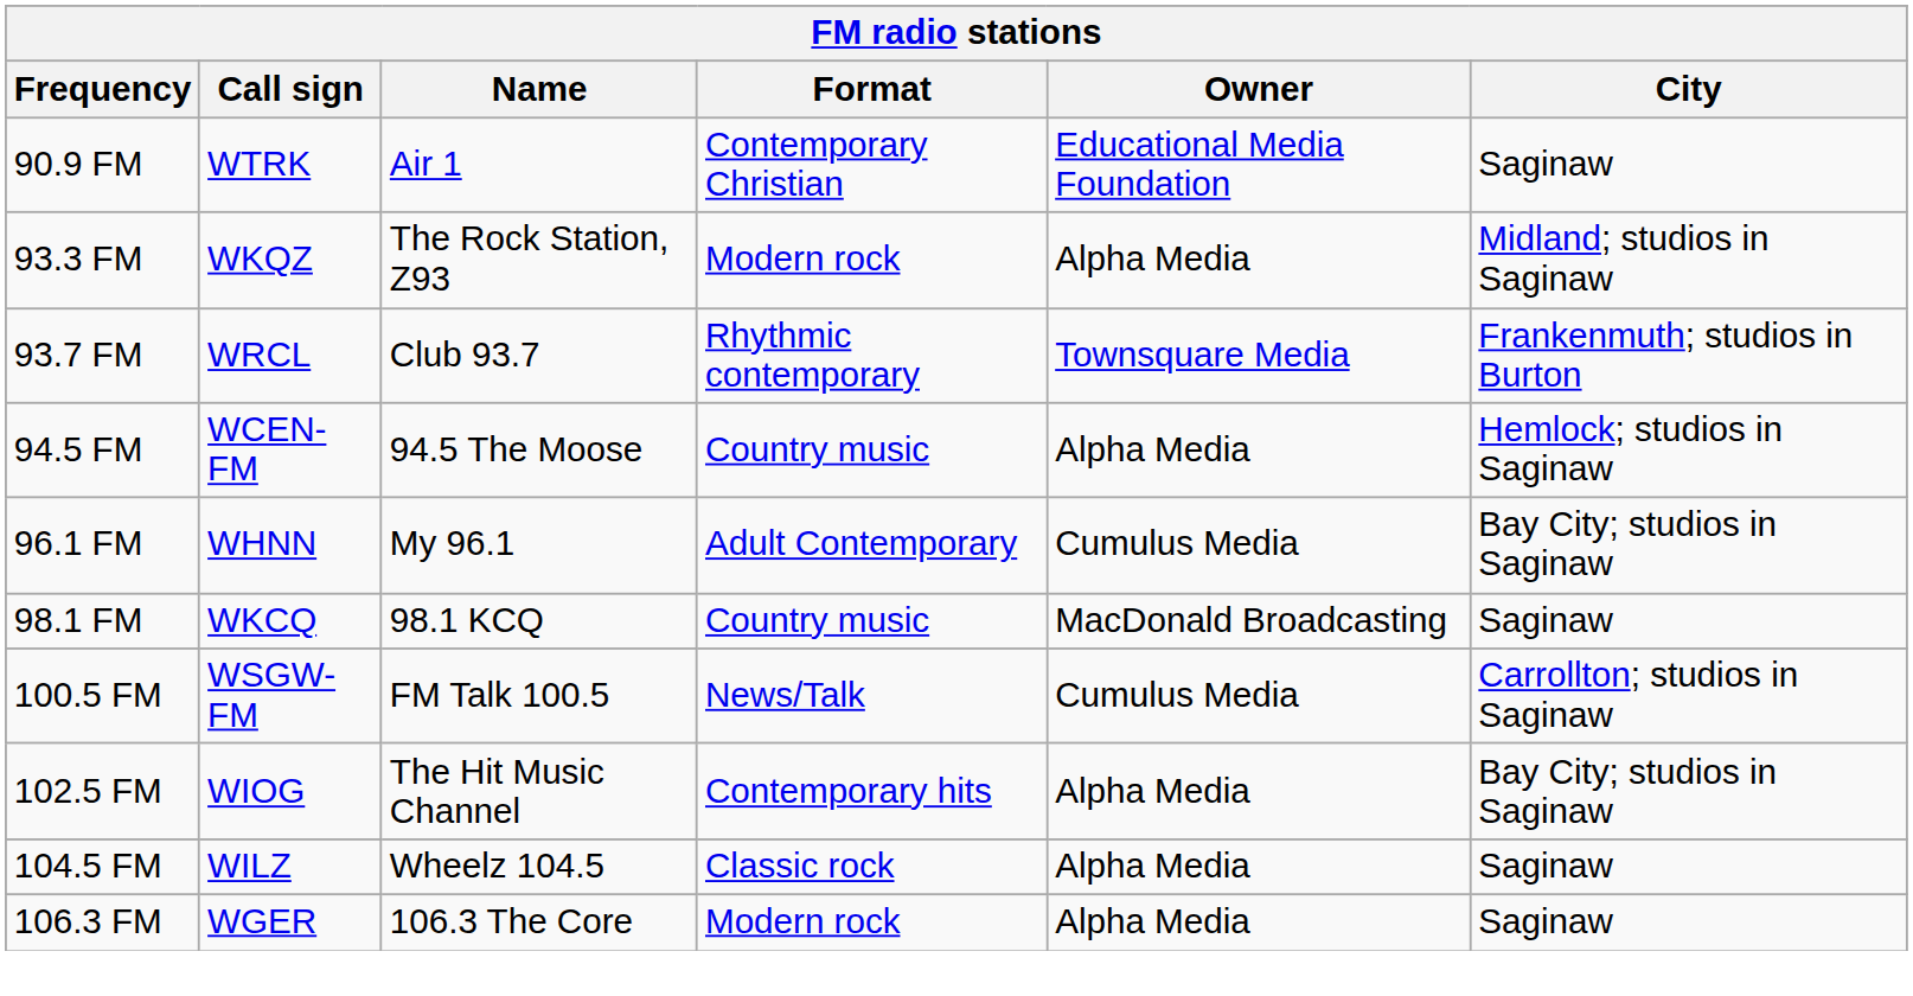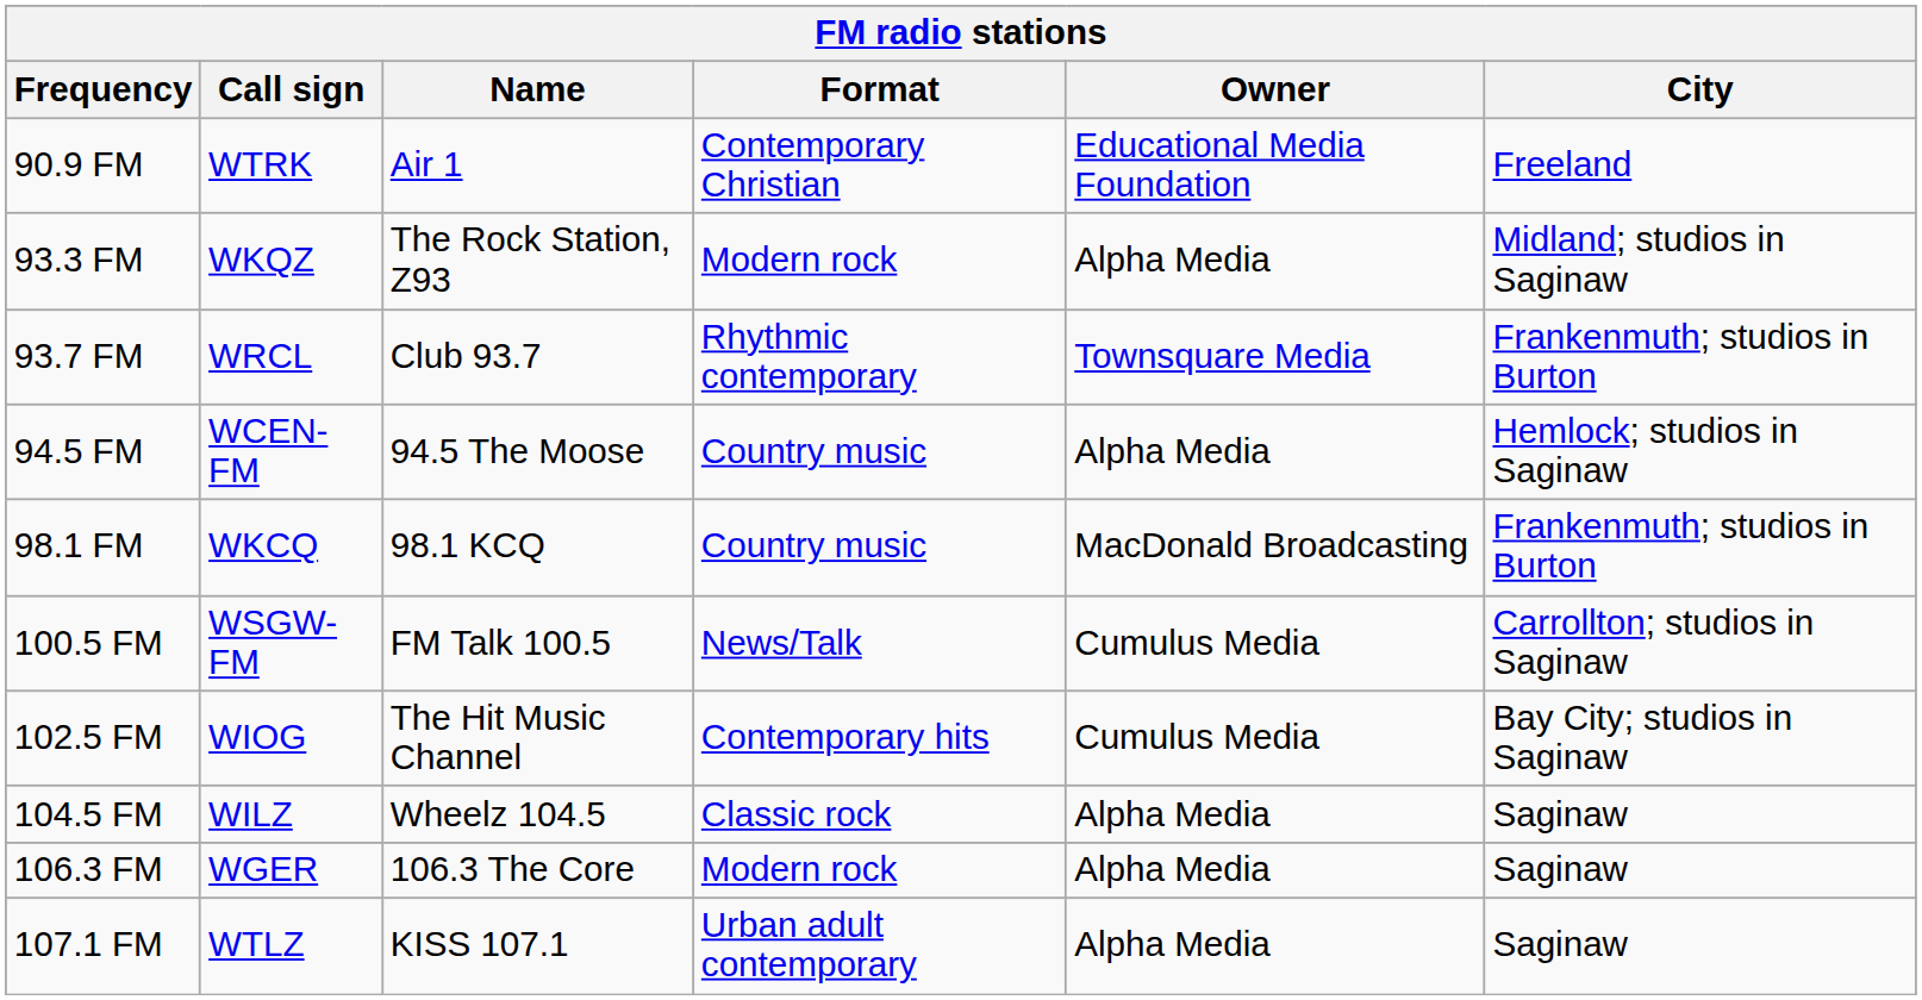 <table class="wikitable">
 <tr>
 <th style="text-align:center;" colspan="6"><a href='#'>FM radio</a> stations</th>
 </tr>
 <tr>
 <th>Frequency</th>
 <th>Call sign</th>
 <th>Name</th>
 <th>Format</th>
 <th>Owner</th>
 <th>City</th>
 </tr>
 <tr>
 <td>90.9 FM</td>
 <td><a href='#'>WTRK</a></td>
 <td><a href='#'>Air 1</a></td>
 <td><a href='#'>Contemporary Christian</a></td>
 <td><a href='#'>Educational Media Foundation</a></td>
-<td>Saginaw</td>
+<td><a href='#'>Freeland</a></td>
 </tr>
 <tr>
 <td>93.3 FM</td>
 <td><a href='#'>WKQZ</a></td>
 <td>The Rock Station, Z93</td>
 <td><a href='#'>Modern rock</a></td>
 <td>Alpha Media</td>
 <td><a href='#'>Midland</a>; studios in Saginaw</td>
 </tr>
 <tr>
 <td>93.7 FM</td>
 <td><a href='#'>WRCL</a></td>
 <td>Club 93.7</td>
 <td><a href='#'>Rhythmic contemporary</a></td>
 <td><a href='#'>Townsquare Media</a></td>
 <td><a href='#'>Frankenmuth</a>; studios in <a href='#'>Burton</a></td>
 </tr>
 <tr>
 <td>94.5 FM</td>
 <td><a href='#'>WCEN-FM</a></td>
 <td>94.5 The Moose</td>
 <td><a href='#'>Country music</a></td>
 <td>Alpha Media</td>
 <td><a href='#'>Hemlock</a>; studios in Saginaw</td>
 </tr>
 <tr>
-<td>96.1 FM</td>
-<td><a href='#'>WHNN</a></td>
-<td>My 96.1</td>
-<td><a href='#'>Adult Contemporary</a></td>
-<td>Cumulus Media</td>
-<td>Bay City; studios in Saginaw</td>
-</tr>
-<tr>
 <td>98.1 FM</td>
 <td><a href='#'>WKCQ</a></td>
 <td>98.1 KCQ</td>
 <td><a href='#'>Country music</a></td>
 <td>MacDonald Broadcasting</td>
-<td>Saginaw</td>
+<td><a href='#'>Frankenmuth</a>; studios in <a href='#'>Burton</a></td>
 </tr>
 <tr>
 <td>100.5 FM</td>
 <td><a href='#'>WSGW-FM</a></td>
 <td>FM Talk 100.5</td>
 <td><a href='#'>News/Talk</a></td>
 <td>Cumulus Media</td>
 <td><a href='#'>Carrollton</a>; studios in Saginaw</td>
 </tr>
 <tr>
 <td>102.5 FM</td>
 <td><a href='#'>WIOG</a></td>
 <td>The Hit Music Channel</td>
 <td><a href='#'>Contemporary hits</a></td>
-<td>Alpha Media</td>
+<td>Cumulus Media</td>
 <td>Bay City; studios in Saginaw</td>
 </tr>
 <tr>
 <td>104.5 FM</td>
 <td><a href='#'>WILZ</a></td>
 <td>Wheelz 104.5</td>
 <td><a href='#'>Classic rock</a></td>
 <td>Alpha Media</td>
 <td>Saginaw</td>
 </tr>
 <tr>
 <td>106.3 FM</td>
 <td><a href='#'>WGER</a></td>
 <td>106.3 The Core</td>
 <td><a href='#'>Modern rock</a></td>
 <td>Alpha Media</td>
 <td>Saginaw</td>
 </tr>
+<tr>
+<td>107.1 FM</td>
+<td><a href='#'>WTLZ</a></td>
+<td>KISS 107.1</td>
+<td><a href='#'>Urban adult contemporary</a></td>
+<td>Alpha Media</td>
+<td>Saginaw</td>
+</tr>
 </table>
